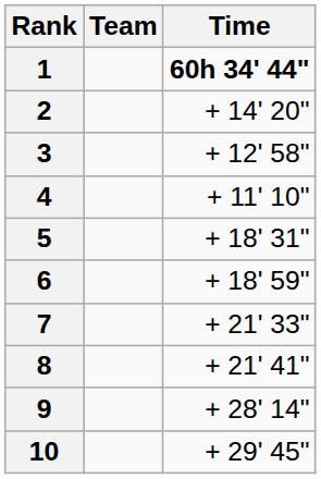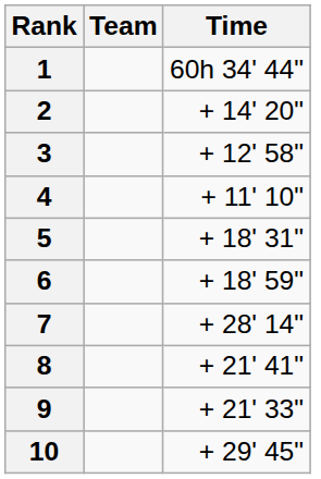 <table class="wikitable">
 <tr>
 <th scope="col">Rank</th>
 <th scope="col">Team</th>
 <th scope="col">Time</th>
 </tr>
 <tr>
 <th scope="row">1</th>
 <td> </td>
-<td align="right"><strong>60h 34' 44"</strong></td>
+<td align="right">60h 34' 44"</td>
 </tr>
 <tr>
 <th scope="row">2</th>
 <td> </td>
 <td align="right">+ 14' 20"</td>
 </tr>
 <tr>
 <th scope="row">3</th>
 <td> </td>
 <td align="right">+ 12' 58"</td>
 </tr>
 <tr>
 <th scope="row">4</th>
 <td> </td>
 <td align="right">+ 11' 10"</td>
 </tr>
 <tr>
 <th scope="row">5</th>
 <td> </td>
 <td align="right">+ 18' 31"</td>
 </tr>
 <tr>
 <th scope="row">6</th>
 <td> </td>
 <td align="right">+ 18' 59"</td>
 </tr>
 <tr>
 <th scope="row">7</th>
 <td> </td>
-<td align="right">+ 21' 33"</td>
+<td align="right">+ 28' 14"</td>
 </tr>
 <tr>
 <th scope="row">8</th>
 <td> </td>
 <td align="right">+ 21' 41"</td>
 </tr>
 <tr>
 <th scope="row">9</th>
 <td> </td>
-<td align="right">+ 28' 14"</td>
+<td align="right">+ 21' 33"</td>
 </tr>
 <tr>
 <th scope="row">10</th>
 <td> </td>
 <td align="right">+ 29' 45"</td>
 </tr>
 </table>
